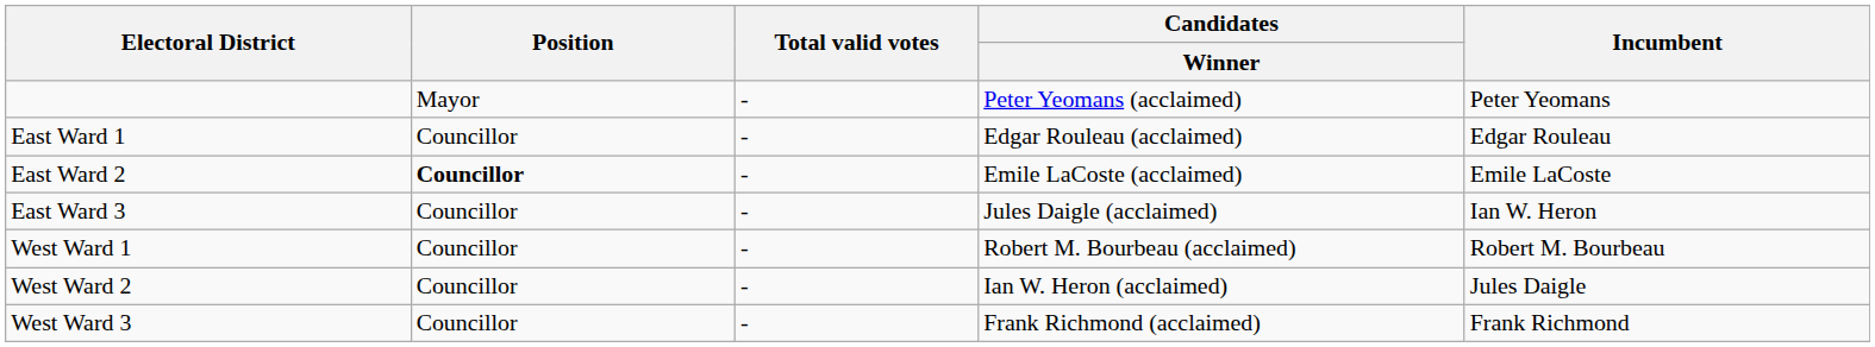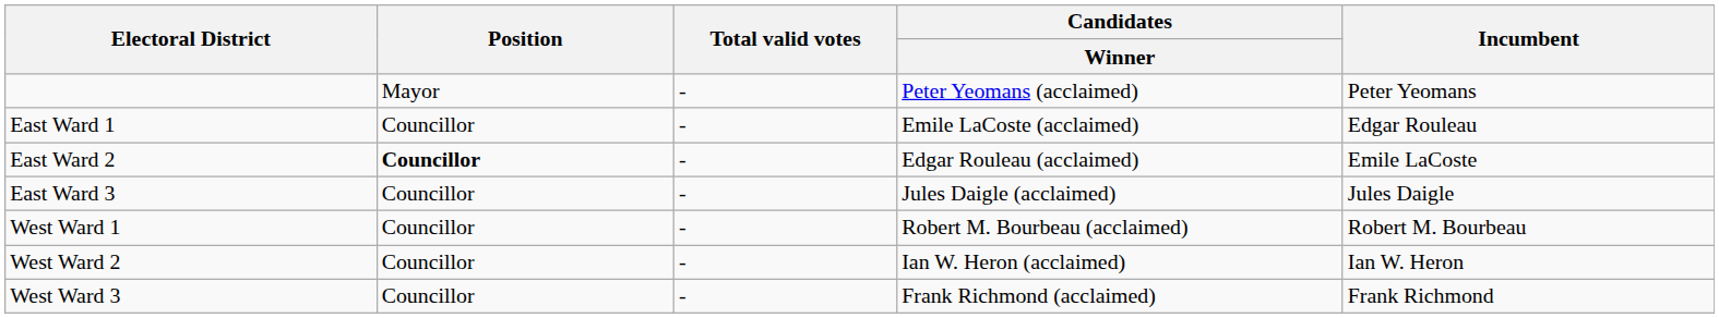 <table class="wikitable" width="100%">
 <tr>
 <th width=10% rowspan=2>Electoral District</th>
 <th width=8% rowspan=2>Position</th>
 <th width=6% rowspan=2>Total valid votes</th>
 <th colspan=1>Candidates</th>
 <th width=10% rowspan=2>Incumbent</th>
 </tr>
 <tr>
 <th width=12% >Winner</th>
 </tr>
 <tr>
 <td></td>
 <td>Mayor</td>
 <td>-</td>
 <td><a href='#'>Peter Yeomans</a> (acclaimed)</td>
 <td>Peter Yeomans</td>
 </tr>
 <tr>
 <td>East Ward 1</td>
 <td>Councillor</td>
 <td>-</td>
-<td>Edgar Rouleau (acclaimed)</td>
+<td>Emile LaCoste (acclaimed)</td>
 <td>Edgar Rouleau</td>
 </tr>
 <tr>
 <td>East Ward 2</td>
 <td><strong>Councillor</strong></td>
 <td>-</td>
-<td>Emile LaCoste (acclaimed)</td>
+<td>Edgar Rouleau (acclaimed)</td>
 <td>Emile LaCoste</td>
 </tr>
 <tr>
 <td>East Ward 3</td>
 <td>Councillor</td>
 <td>-</td>
 <td>Jules Daigle (acclaimed)</td>
-<td>Ian W. Heron</td>
+<td>Jules Daigle</td>
 </tr>
 <tr>
 <td>West Ward 1</td>
 <td>Councillor</td>
 <td>-</td>
 <td>Robert M. Bourbeau (acclaimed)</td>
 <td>Robert M. Bourbeau</td>
 </tr>
 <tr>
 <td>West Ward 2</td>
 <td>Councillor</td>
 <td>-</td>
 <td>Ian W. Heron (acclaimed)</td>
-<td>Jules Daigle</td>
+<td>Ian W. Heron</td>
 </tr>
 <tr>
 <td>West Ward 3</td>
 <td>Councillor</td>
 <td>-</td>
 <td>Frank Richmond (acclaimed)</td>
 <td>Frank Richmond</td>
 </tr>
 </table>
